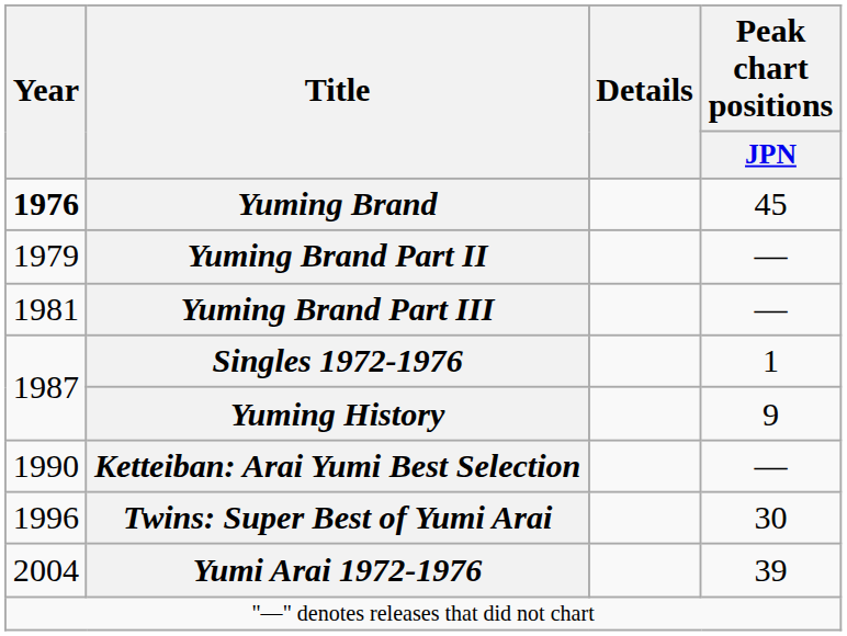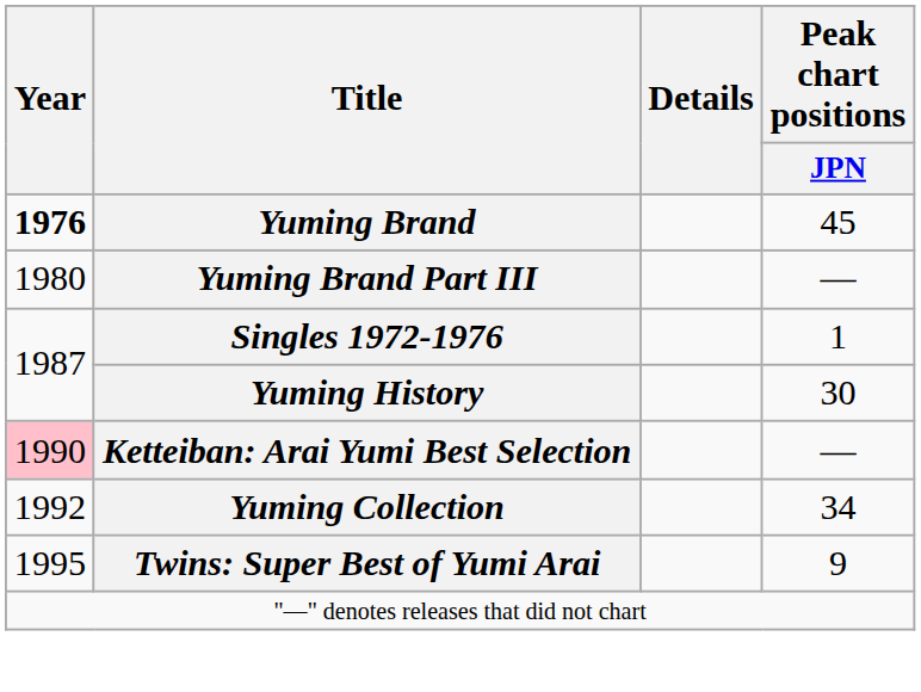 <table class="wikitable plainrowheaders" style="text-align:center;">
 <tr>
 <th rowspan="2">Year</th>
 <th rowspan="2">Title</th>
 <th rowspan="2">Details</th>
 <th colspan="1">Peak chart positions</th>
 </tr>
 <tr>
 <th style="width:3em;font-size:85%"><a href='#'>JPN</a><br></th>
 </tr>
 <tr>
 <td><strong>1976</strong></td>
 <th scope="row"><em>Yuming Brand</em></th>
 <td align="left"><br></td>
 <td>45</td>
 </tr>
 <tr>
-<td>1979</td>
-<th scope="row"><em>Yuming Brand Part II</em></th>
-<td align="left"><br></td>
-<td>—</td>
-</tr>
-<tr>
-<td>1981</td>
+<td>1980</td>
 <th scope="row"><em>Yuming Brand Part III</em></th>
 <td align="left"><br></td>
 <td>—</td>
 </tr>
 <tr>
 <td rowspan="2">1987</td>
 <th scope="row"><em>Singles 1972-1976</em></th>
 <td align="left"><br></td>
 <td>1</td>
 </tr>
 <tr>
 <th scope="row"><em>Yuming History</em></th>
 <td align="left"><br></td>
-<td>9</td>
+<td>30</td>
 </tr>
 <tr>
-<td>1990</td>
+<td style="background: pink;">1990</td>
 <th scope="row"><em>Ketteiban: Arai Yumi Best Selection</em><br></th>
 <td align="left"><br></td>
 <td>—</td>
 </tr>
 <tr>
-<td>1996</td>
+<td>1992</td>
+<th scope="row"><em>Yuming Collection</em></th>
+<td align="left"><br></td>
+<td>34</td>
+</tr>
+<tr>
+<td>1995</td>
 <th scope="row"><em>Twins: Super Best of Yumi Arai</em></th>
 <td align="left"><br></td>
-<td>30</td>
-</tr>
-<tr>
-<td>2004</td>
-<th scope="row"><em>Yumi Arai 1972-1976</em></th>
-<td align="left"><br></td>
-<td>39</td>
+<td>9</td>
 </tr>
 <tr>
 <td colspan="4" style="font-size:8pt">"—" denotes releases that did not chart</td>
 </tr>
 </table>
